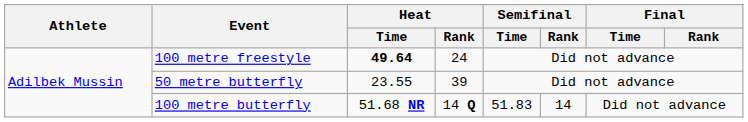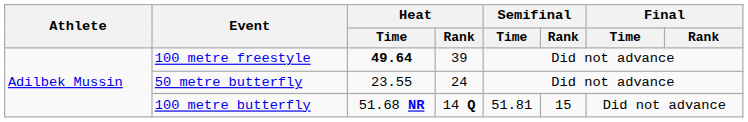 <table class="wikitable" style="text-align:center; font-size:90%; width:50%;">
 <tr>
 <th rowspan="2">Athlete</th>
 <th rowspan="2">Event</th>
 <th colspan="2">Heat</th>
 <th colspan="2">Semifinal</th>
 <th colspan="2">Final</th>
 </tr>
 <tr style="font-size:95%">
 <th>Time</th>
 <th>Rank</th>
 <th>Time</th>
 <th>Rank</th>
 <th>Time</th>
 <th>Rank</th>
 </tr>
 <tr align=center>
 <td align=left rowspan="3"><a href='#'>Adilbek Mussin</a></td>
 <td align=left><a href='#'>100 metre freestyle</a></td>
 <td><strong>49.64</strong></td>
-<td>24</td>
+<td>39</td>
 <td colspan=4>Did not advance</td>
 </tr>
 <tr align=center>
 <td align=left><a href='#'>50 metre butterfly</a></td>
 <td>23.55</td>
-<td>39</td>
+<td>24</td>
 <td colspan=4>Did not advance</td>
 </tr>
 <tr align=center>
 <td align=left><a href='#'>100 metre butterfly</a></td>
 <td>51.68 <strong><a href='#'>NR</a></strong></td>
 <td>14 <strong>Q</strong></td>
-<td>51.83</td>
-<td>14</td>
+<td>51.81</td>
+<td>15</td>
 <td colspan=2>Did not advance</td>
 </tr>
 </table>
